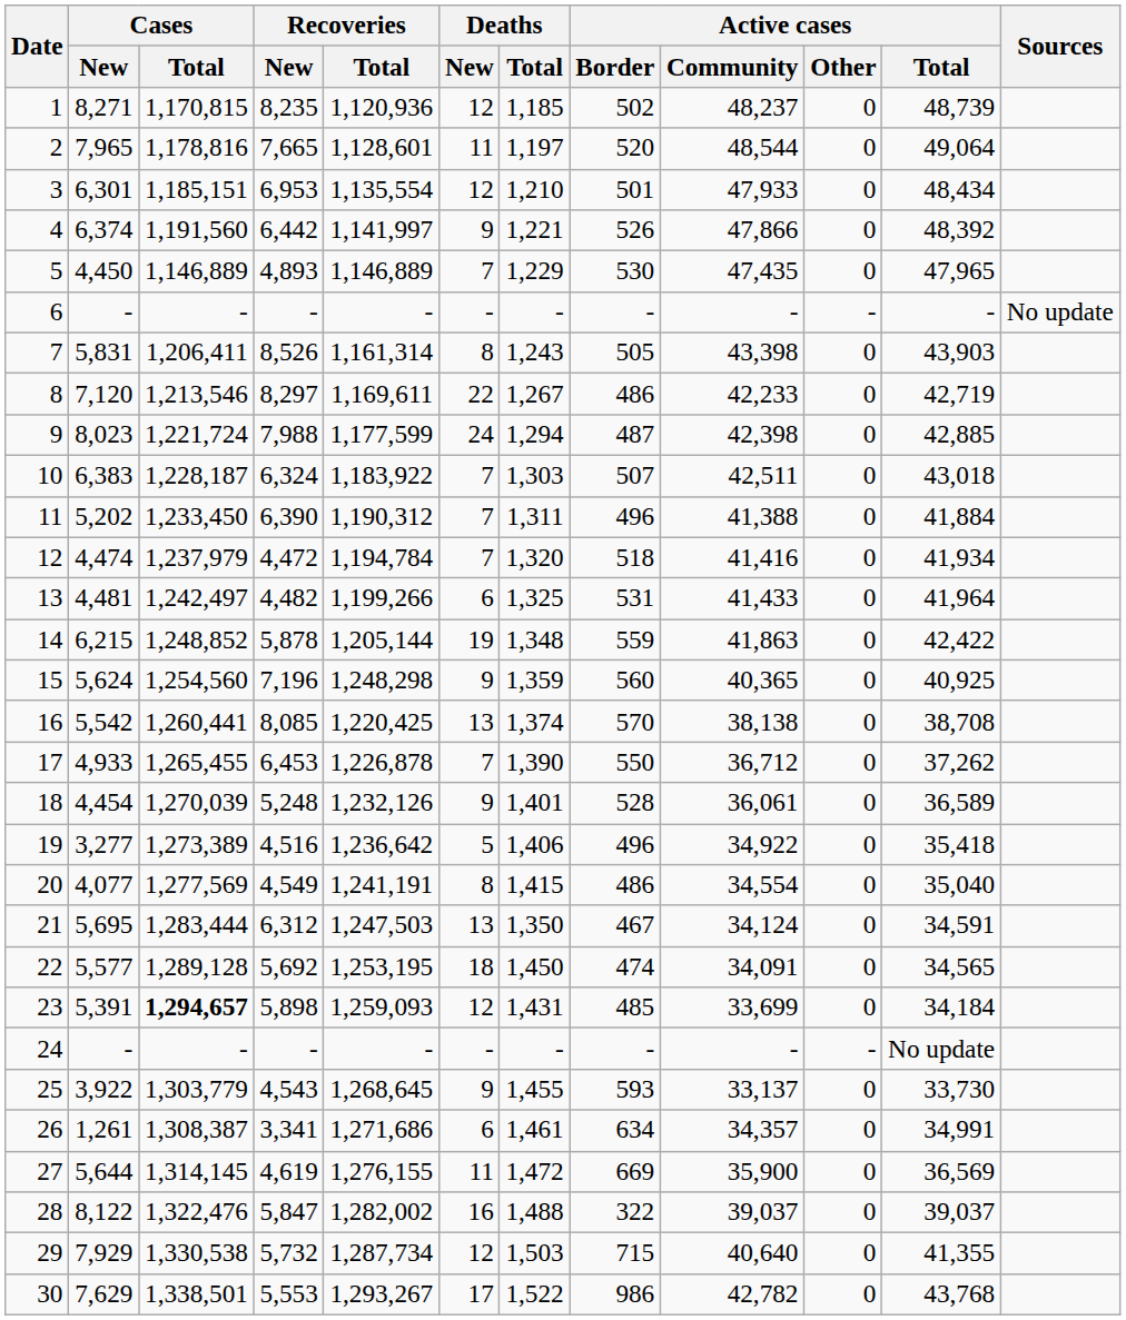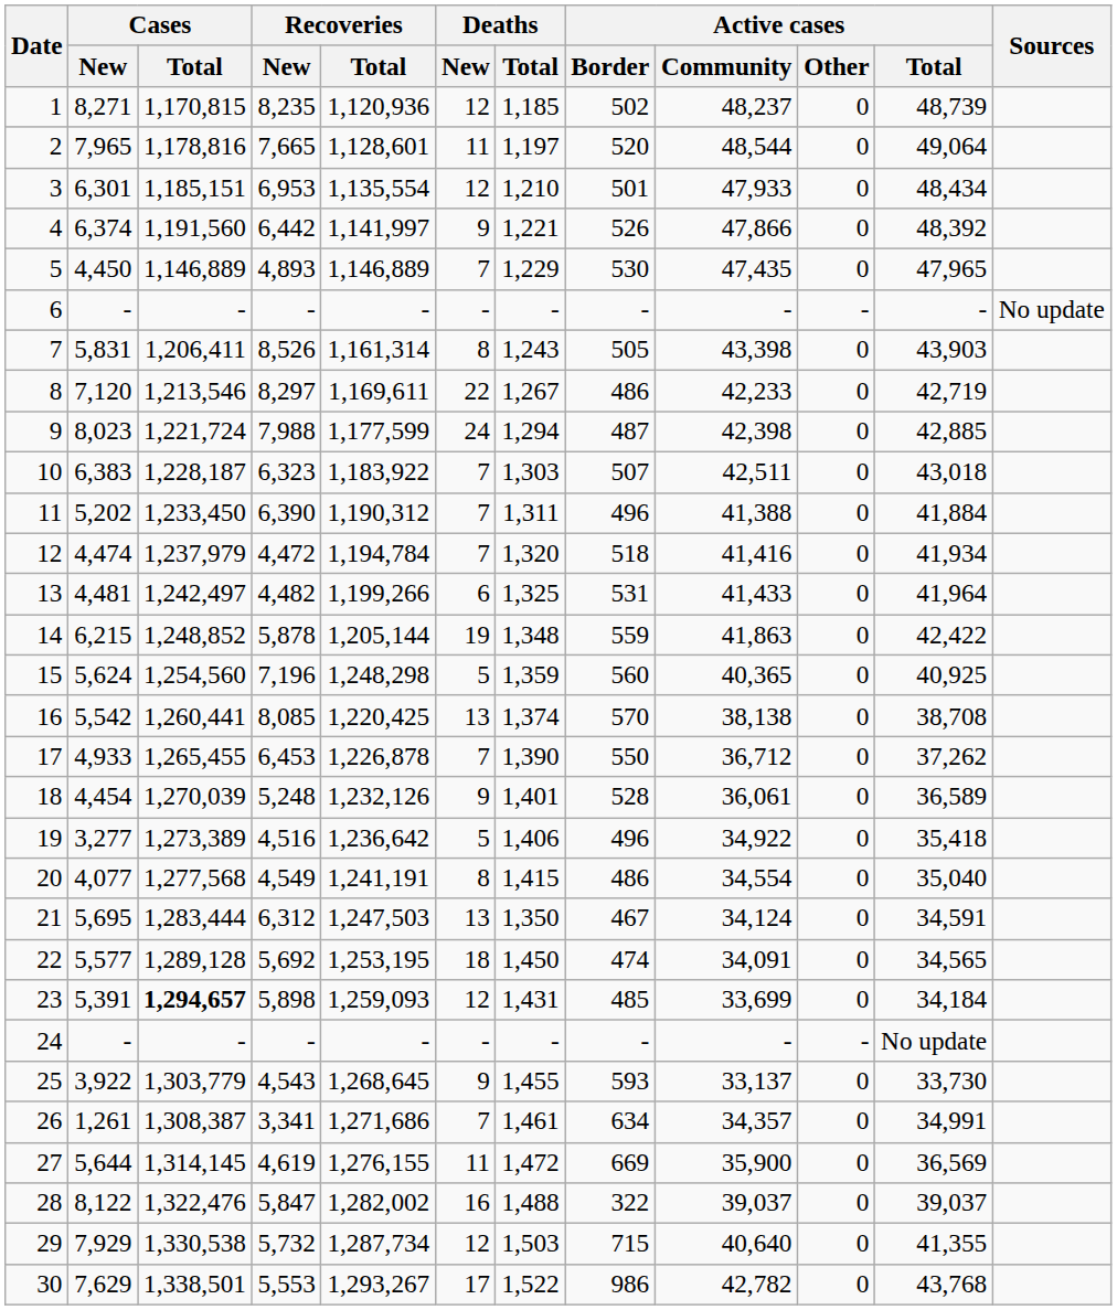 <table class="wikitable sortable mw-collapsible mw-collapsed sticky-header-multi sort-under" style="text-align:right;">
 <tr>
 <th rowspan=2>Date</th>
 <th colspan=2>Cases</th>
 <th colspan=2>Recoveries</th>
 <th colspan=2>Deaths</th>
 <th colspan=4>Active cases</th>
 <th rowspan=2 class="unsortable">Sources</th>
 </tr>
 <tr>
 <th>New</th>
 <th>Total</th>
 <th>New</th>
 <th>Total</th>
 <th>New</th>
 <th>Total</th>
 <th>Border</th>
 <th>Community</th>
 <th>Other</th>
 <th>Total</th>
 </tr>
 <tr>
 <td>1</td>
 <td>8,271</td>
 <td>1,170,815</td>
 <td>8,235</td>
 <td>1,120,936</td>
 <td>12</td>
 <td>1,185</td>
 <td>502</td>
 <td>48,237</td>
 <td>0</td>
 <td>48,739</td>
 <td></td>
 </tr>
 <tr>
 <td>2</td>
 <td>7,965</td>
 <td>1,178,816</td>
 <td>7,665</td>
 <td>1,128,601</td>
 <td>11</td>
 <td>1,197</td>
 <td>520</td>
 <td>48,544</td>
 <td>0</td>
 <td>49,064</td>
 <td></td>
 </tr>
 <tr>
 <td>3</td>
 <td>6,301</td>
 <td>1,185,151</td>
 <td>6,953</td>
 <td>1,135,554</td>
 <td>12</td>
 <td>1,210</td>
 <td>501</td>
 <td>47,933</td>
 <td>0</td>
 <td>48,434</td>
 <td></td>
 </tr>
 <tr>
 <td>4</td>
 <td>6,374</td>
 <td>1,191,560</td>
 <td>6,442</td>
 <td>1,141,997</td>
 <td>9</td>
 <td>1,221</td>
 <td>526</td>
 <td>47,866</td>
 <td>0</td>
 <td>48,392</td>
 <td></td>
 </tr>
 <tr>
 <td>5</td>
 <td>4,450</td>
 <td>1,146,889</td>
 <td>4,893</td>
 <td>1,146,889</td>
 <td>7</td>
 <td>1,229</td>
 <td>530</td>
 <td>47,435</td>
 <td>0</td>
 <td>47,965</td>
 <td></td>
 </tr>
 <tr>
 <td>6</td>
 <td>-</td>
 <td>-</td>
 <td>-</td>
 <td>-</td>
 <td>-</td>
 <td>-</td>
 <td>-</td>
 <td>-</td>
 <td>-</td>
 <td>-</td>
 <td>No update</td>
 </tr>
 <tr>
 <td>7</td>
 <td>5,831</td>
 <td>1,206,411</td>
 <td>8,526</td>
 <td>1,161,314</td>
 <td>8</td>
 <td>1,243</td>
 <td>505</td>
 <td>43,398</td>
 <td>0</td>
 <td>43,903</td>
 <td></td>
 </tr>
 <tr>
 <td>8</td>
 <td>7,120</td>
 <td>1,213,546</td>
 <td>8,297</td>
 <td>1,169,611</td>
 <td>22</td>
 <td>1,267</td>
 <td>486</td>
 <td>42,233</td>
 <td>0</td>
 <td>42,719</td>
 <td></td>
 </tr>
 <tr>
 <td>9</td>
 <td>8,023</td>
 <td>1,221,724</td>
 <td>7,988</td>
 <td>1,177,599</td>
 <td>24</td>
 <td>1,294</td>
 <td>487</td>
 <td>42,398</td>
 <td>0</td>
 <td>42,885</td>
 <td></td>
 </tr>
 <tr>
 <td>10</td>
 <td>6,383</td>
 <td>1,228,187</td>
-<td>6,324</td>
+<td>6,323</td>
 <td>1,183,922</td>
 <td>7</td>
 <td>1,303</td>
 <td>507</td>
 <td>42,511</td>
 <td>0</td>
 <td>43,018</td>
 <td></td>
 </tr>
 <tr>
 <td>11</td>
 <td>5,202</td>
 <td>1,233,450</td>
 <td>6,390</td>
 <td>1,190,312</td>
 <td>7</td>
 <td>1,311</td>
 <td>496</td>
 <td>41,388</td>
 <td>0</td>
 <td>41,884</td>
 <td></td>
 </tr>
 <tr>
 <td>12</td>
 <td>4,474</td>
 <td>1,237,979</td>
 <td>4,472</td>
 <td>1,194,784</td>
 <td>7</td>
 <td>1,320</td>
 <td>518</td>
 <td>41,416</td>
 <td>0</td>
 <td>41,934</td>
 <td></td>
 </tr>
 <tr>
 <td>13</td>
 <td>4,481</td>
 <td>1,242,497</td>
 <td>4,482</td>
 <td>1,199,266</td>
 <td>6</td>
 <td>1,325</td>
 <td>531</td>
 <td>41,433</td>
 <td>0</td>
 <td>41,964</td>
 <td></td>
 </tr>
 <tr>
 <td>14</td>
 <td>6,215</td>
 <td>1,248,852</td>
 <td>5,878</td>
 <td>1,205,144</td>
 <td>19</td>
 <td>1,348</td>
 <td>559</td>
 <td>41,863</td>
 <td>0</td>
 <td>42,422</td>
 <td></td>
 </tr>
 <tr>
 <td>15</td>
 <td>5,624</td>
 <td>1,254,560</td>
 <td>7,196</td>
 <td>1,248,298</td>
-<td>9</td>
+<td>5</td>
 <td>1,359</td>
 <td>560</td>
 <td>40,365</td>
 <td>0</td>
 <td>40,925</td>
 <td></td>
 </tr>
 <tr>
 <td>16</td>
 <td>5,542</td>
 <td>1,260,441</td>
 <td>8,085</td>
 <td>1,220,425</td>
 <td>13</td>
 <td>1,374</td>
 <td>570</td>
 <td>38,138</td>
 <td>0</td>
 <td>38,708</td>
 <td></td>
 </tr>
 <tr>
 <td>17</td>
 <td>4,933</td>
 <td>1,265,455</td>
 <td>6,453</td>
 <td>1,226,878</td>
 <td>7</td>
 <td>1,390</td>
 <td>550</td>
 <td>36,712</td>
 <td>0</td>
 <td>37,262</td>
 <td></td>
 </tr>
 <tr>
 <td>18</td>
 <td>4,454</td>
 <td>1,270,039</td>
 <td>5,248</td>
 <td>1,232,126</td>
 <td>9</td>
 <td>1,401</td>
 <td>528</td>
 <td>36,061</td>
 <td>0</td>
 <td>36,589</td>
 <td></td>
 </tr>
 <tr>
 <td>19</td>
 <td>3,277</td>
 <td>1,273,389</td>
 <td>4,516</td>
 <td>1,236,642</td>
 <td>5</td>
 <td>1,406</td>
 <td>496</td>
 <td>34,922</td>
 <td>0</td>
 <td>35,418</td>
 <td></td>
 </tr>
 <tr>
 <td>20</td>
 <td>4,077</td>
-<td>1,277,569</td>
+<td>1,277,568</td>
 <td>4,549</td>
 <td>1,241,191</td>
 <td>8</td>
 <td>1,415</td>
 <td>486</td>
 <td>34,554</td>
 <td>0</td>
 <td>35,040</td>
 <td></td>
 </tr>
 <tr>
 <td>21</td>
 <td>5,695</td>
 <td>1,283,444</td>
 <td>6,312</td>
 <td>1,247,503</td>
 <td>13</td>
 <td>1,350</td>
 <td>467</td>
 <td>34,124</td>
 <td>0</td>
 <td>34,591</td>
 <td></td>
 </tr>
 <tr>
 <td>22</td>
 <td>5,577</td>
 <td>1,289,128</td>
 <td>5,692</td>
 <td>1,253,195</td>
 <td>18</td>
 <td>1,450</td>
 <td>474</td>
 <td>34,091</td>
 <td>0</td>
 <td>34,565</td>
 <td></td>
 </tr>
 <tr>
 <td>23</td>
 <td>5,391</td>
 <td><strong>1,294,657</strong></td>
 <td>5,898</td>
 <td>1,259,093</td>
 <td>12</td>
 <td>1,431</td>
 <td>485</td>
 <td>33,699</td>
 <td>0</td>
 <td>34,184</td>
 <td></td>
 </tr>
 <tr>
 <td>24</td>
 <td>-</td>
 <td>-</td>
 <td>-</td>
 <td>-</td>
 <td>-</td>
 <td>-</td>
 <td>-</td>
 <td>-</td>
 <td>-</td>
 <td>No update</td>
 </tr>
 <tr>
 <td>25</td>
 <td>3,922</td>
 <td>1,303,779</td>
 <td>4,543</td>
 <td>1,268,645</td>
 <td>9</td>
 <td>1,455</td>
 <td>593</td>
 <td>33,137</td>
 <td>0</td>
 <td>33,730</td>
 <td></td>
 </tr>
 <tr>
 <td>26</td>
 <td>1,261</td>
 <td>1,308,387</td>
 <td>3,341</td>
 <td>1,271,686</td>
-<td>6</td>
+<td>7</td>
 <td>1,461</td>
 <td>634</td>
 <td>34,357</td>
 <td>0</td>
 <td>34,991</td>
 <td></td>
 </tr>
 <tr>
 <td>27</td>
 <td>5,644</td>
 <td>1,314,145</td>
 <td>4,619</td>
 <td>1,276,155</td>
 <td>11</td>
 <td>1,472</td>
 <td>669</td>
 <td>35,900</td>
 <td>0</td>
 <td>36,569</td>
 <td></td>
 </tr>
 <tr>
 <td>28</td>
 <td>8,122</td>
 <td>1,322,476</td>
 <td>5,847</td>
 <td>1,282,002</td>
 <td>16</td>
 <td>1,488</td>
 <td>322</td>
 <td>39,037</td>
 <td>0</td>
 <td>39,037</td>
 <td></td>
 </tr>
 <tr>
 <td>29</td>
 <td>7,929</td>
 <td>1,330,538</td>
 <td>5,732</td>
 <td>1,287,734</td>
 <td>12</td>
 <td>1,503</td>
 <td>715</td>
 <td>40,640</td>
 <td>0</td>
 <td>41,355</td>
 <td></td>
 </tr>
 <tr>
 <td>30</td>
 <td>7,629</td>
 <td>1,338,501</td>
 <td>5,553</td>
 <td>1,293,267</td>
 <td>17</td>
 <td>1,522</td>
 <td>986</td>
 <td>42,782</td>
 <td>0</td>
 <td>43,768</td>
 <td></td>
 </tr>
 </table>
